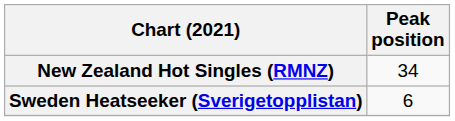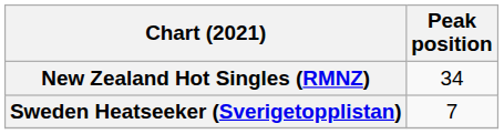 <table class="wikitable sortable plainrowheaders" style="text-align:center">
 <tr>
 <th scope="col">Chart (2021)</th>
 <th scope="col">Peak<br>position</th>
 </tr>
 <tr>
 <th scope="row">New Zealand Hot Singles (<a href='#'>RMNZ</a>)</th>
 <td>34</td>
 </tr>
 <tr>
 <th scope="row">Sweden Heatseeker (<a href='#'>Sverigetopplistan</a>)</th>
-<td>6</td>
+<td>7</td>
 </tr>
 <tr>
 </tr>
 </table>
